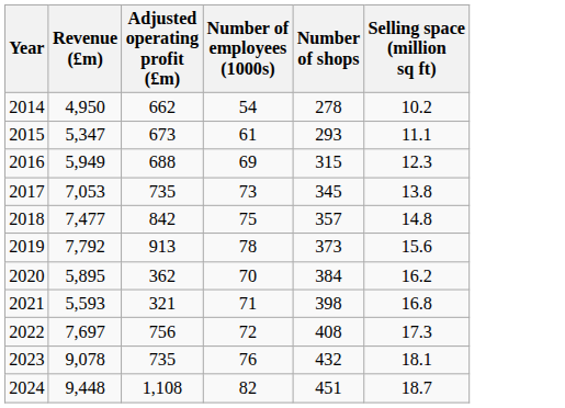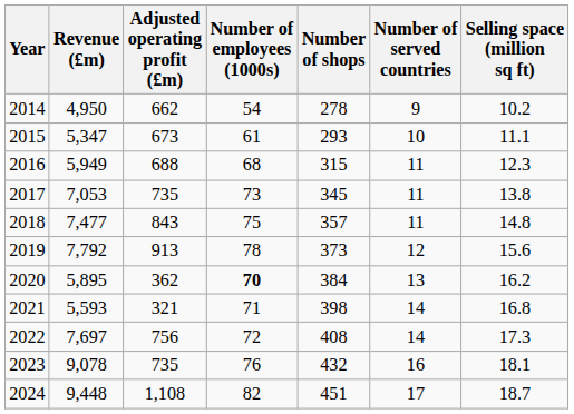 <table class="wikitable" style="text-align:center;">
 <tr>
 <th>Year</th>
 <th>Revenue<br>(£m)</th>
 <th>Adjusted<br>operating<br>profit<br>(£m)</th>
 <th>Number of<br>employees<br>(1000s)</th>
 <th>Number<br>of shops</th>
+<th>Number of<br>served<br>countries</th>
 <th>Selling space<br>(million<br>sq ft)</th>
 </tr>
 <tr>
 <td style="text-align:left;">2014</td>
 <td>4,950</td>
 <td>662</td>
 <td>54</td>
 <td>278</td>
+<td>9</td>
 <td>10.2</td>
 </tr>
 <tr>
 <td style="text-align:left;">2015</td>
 <td>5,347</td>
 <td>673</td>
 <td>61</td>
 <td>293</td>
+<td>10</td>
 <td>11.1</td>
 </tr>
 <tr>
 <td style="text-align:left;">2016</td>
 <td>5,949</td>
 <td>688</td>
-<td>69</td>
+<td>68</td>
 <td>315</td>
+<td>11</td>
 <td>12.3</td>
 </tr>
 <tr>
 <td style="text-align:left;">2017</td>
 <td>7,053</td>
 <td>735</td>
 <td>73</td>
 <td>345</td>
+<td>11</td>
 <td>13.8</td>
 </tr>
 <tr>
 <td style="text-align:left;">2018</td>
 <td>7,477</td>
-<td>842</td>
+<td>843</td>
 <td>75</td>
 <td>357</td>
+<td>11</td>
 <td>14.8</td>
 </tr>
 <tr>
 <td style="text-align:left;">2019</td>
 <td>7,792</td>
 <td>913</td>
 <td>78</td>
 <td>373</td>
+<td>12</td>
 <td>15.6</td>
 </tr>
 <tr>
 <td style="text-align:left;">2020</td>
 <td>5,895</td>
 <td>362</td>
-<td>70</td>
+<td><strong>70</strong></td>
 <td>384</td>
+<td>13</td>
 <td>16.2</td>
 </tr>
 <tr>
 <td>2021</td>
 <td>5,593</td>
 <td>321</td>
 <td>71</td>
 <td>398</td>
+<td>14</td>
 <td>16.8</td>
 </tr>
 <tr>
 <td>2022</td>
 <td>7,697</td>
 <td>756</td>
 <td>72</td>
 <td>408</td>
+<td>14</td>
 <td>17.3</td>
 </tr>
 <tr>
 <td>2023</td>
 <td>9,078</td>
 <td>735</td>
 <td>76</td>
 <td>432</td>
+<td>16</td>
 <td>18.1</td>
 </tr>
 <tr>
 <td>2024</td>
 <td>9,448</td>
 <td>1,108</td>
 <td>82</td>
 <td>451</td>
+<td>17</td>
 <td>18.7</td>
 </tr>
 </table>
